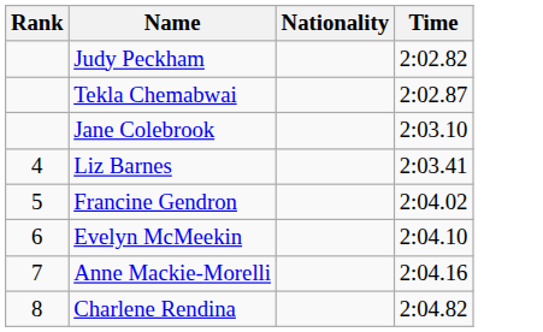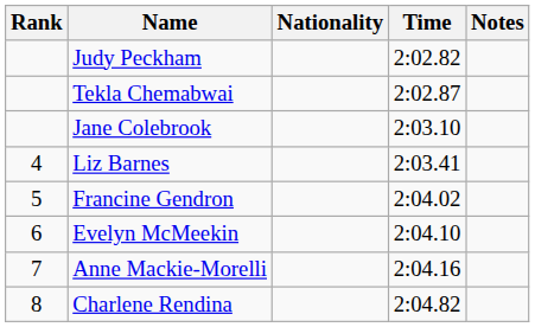 <table class="wikitable sortable" style=" text-align:center">
 <tr>
 <th>Rank</th>
 <th>Name</th>
 <th>Nationality</th>
 <th>Time</th>
+<th>Notes</th>
 </tr>
 <tr>
 <td></td>
 <td align=left><a href='#'>Judy Peckham</a></td>
 <td align=left></td>
 <td>2:02.82</td>
+<td></td>
 </tr>
 <tr>
 <td></td>
 <td align=left><a href='#'>Tekla Chemabwai</a></td>
 <td align=left></td>
 <td>2:02.87</td>
+<td></td>
 </tr>
 <tr>
 <td></td>
 <td align=left><a href='#'>Jane Colebrook</a></td>
 <td align=left></td>
 <td>2:03.10</td>
+<td></td>
 </tr>
 <tr>
 <td>4</td>
 <td align=left><a href='#'>Liz Barnes</a></td>
 <td align=left></td>
 <td>2:03.41</td>
+<td></td>
 </tr>
 <tr>
 <td>5</td>
 <td align=left><a href='#'>Francine Gendron</a></td>
 <td align=left></td>
 <td>2:04.02</td>
+<td></td>
 </tr>
 <tr>
 <td>6</td>
 <td align=left><a href='#'>Evelyn McMeekin</a></td>
 <td align=left></td>
 <td>2:04.10</td>
+<td></td>
 </tr>
 <tr>
 <td>7</td>
 <td align=left><a href='#'>Anne Mackie-Morelli</a></td>
 <td align=left></td>
 <td>2:04.16</td>
+<td></td>
 </tr>
 <tr>
 <td>8</td>
 <td align=left><a href='#'>Charlene Rendina</a></td>
 <td align=left></td>
 <td>2:04.82</td>
+<td></td>
 </tr>
 </table>
